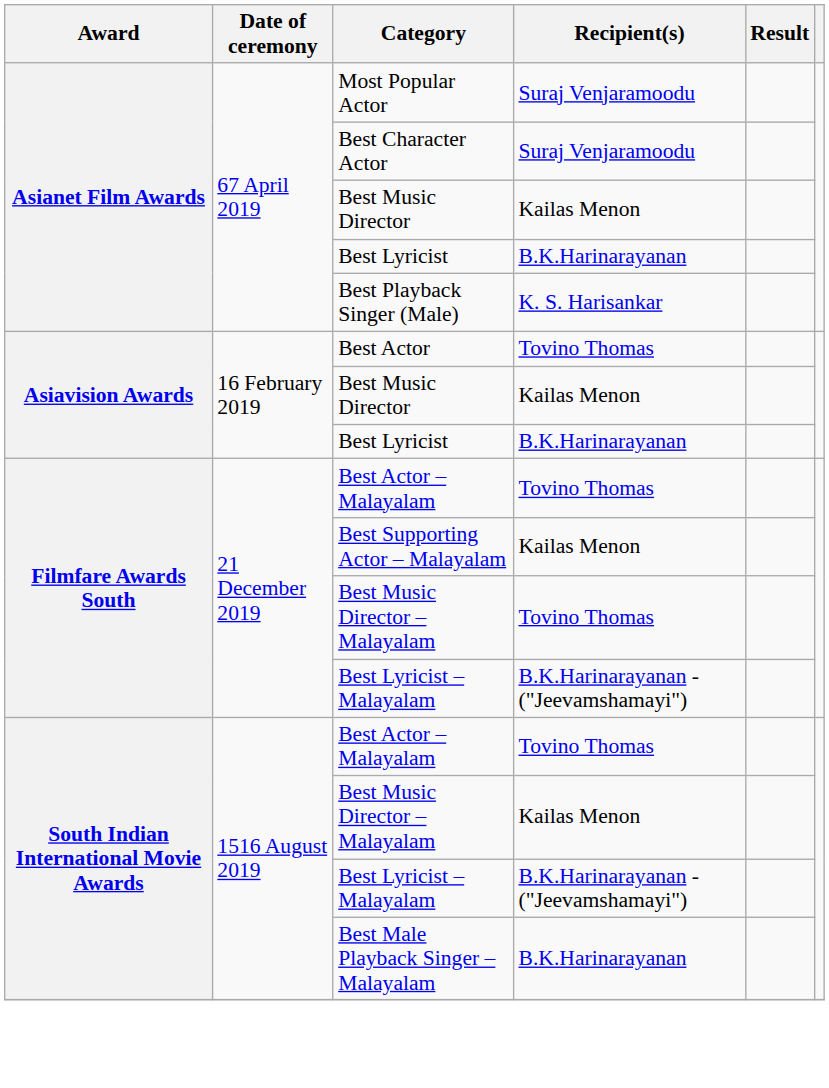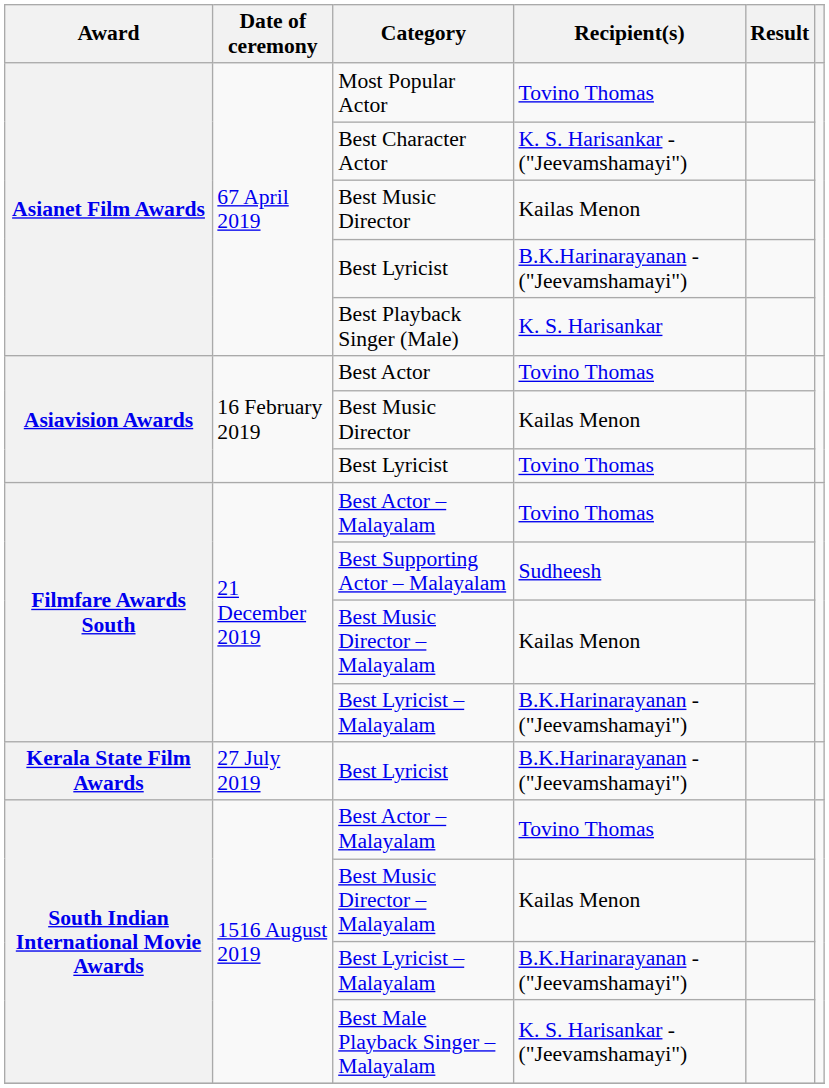 <table class="wikitable plainrowheaders sortable">
 <tr>
 <th scope="col">Award</th>
 <th scope="col">Date of ceremony</th>
 <th scope="col">Category</th>
 <th scope="col">Recipient(s)</th>
 <th scope="col" class="unsortable">Result</th>
 <th scope="col" class="unsortable"></th>
 </tr>
 <tr>
 <th scope="row" rowspan="5"><a href='#'>Asianet Film Awards</a></th>
 <td rowspan="5"><a href='#'>67 April 2019</a></td>
 <td>Most Popular Actor</td>
-<td><a href='#'>Suraj Venjaramoodu</a></td>
+<td><a href='#'>Tovino Thomas</a></td>
 <td></td>
 <td style="text-align:center;" rowspan="5"></td>
 </tr>
 <tr>
 <td>Best Character Actor</td>
-<td><a href='#'>Suraj Venjaramoodu</a></td>
+<td><a href='#'>K. S. Harisankar</a> - ("Jeevamshamayi")</td>
 <td></td>
 </tr>
 <tr>
 <td>Best Music Director</td>
 <td>Kailas Menon</td>
 <td></td>
 </tr>
 <tr>
 <td>Best Lyricist</td>
-<td><a href='#'>B.K.Harinarayanan</a></td>
+<td><a href='#'>B.K.Harinarayanan</a> - ("Jeevamshamayi")</td>
 <td></td>
 </tr>
 <tr>
 <td>Best Playback Singer (Male)</td>
 <td><a href='#'>K. S. Harisankar</a></td>
 <td></td>
 </tr>
 <tr>
 <th scope="row" rowspan="3"><a href='#'>Asiavision Awards</a></th>
 <td rowspan="3">16 February 2019</td>
 <td>Best Actor</td>
 <td><a href='#'>Tovino Thomas</a></td>
 <td></td>
 <td style="text-align:center;" rowspan="3"><br></td>
 </tr>
 <tr>
 <td>Best Music Director</td>
 <td>Kailas Menon</td>
 <td></td>
 </tr>
 <tr>
 <td>Best Lyricist</td>
-<td><a href='#'>B.K.Harinarayanan</a></td>
+<td><a href='#'>Tovino Thomas</a></td>
 <td></td>
 </tr>
 <tr>
 <th scope="row" rowspan="4"><a href='#'>Filmfare Awards South</a></th>
 <td rowspan="4"><a href='#'>21 December 2019</a></td>
 <td><a href='#'>Best Actor – Malayalam</a></td>
 <td><a href='#'>Tovino Thomas</a></td>
 <td></td>
 <td style="text-align:center;" rowspan="4"><br></td>
 </tr>
 <tr>
 <td><a href='#'>Best Supporting Actor – Malayalam</a></td>
-<td>Kailas Menon</td>
+<td><a href='#'>Sudheesh</a></td>
 <td></td>
 </tr>
 <tr>
 <td><a href='#'>Best Music Director – Malayalam</a></td>
-<td><a href='#'>Tovino Thomas</a></td>
+<td>Kailas Menon</td>
 <td></td>
 </tr>
 <tr>
 <td><a href='#'>Best Lyricist – Malayalam</a></td>
 <td><a href='#'>B.K.Harinarayanan</a> - ("Jeevamshamayi")</td>
 <td></td>
+</tr>
+<tr>
+<th scope="row"><a href='#'>Kerala State Film Awards</a></th>
+<td><a href='#'>27 July 2019</a></td>
+<td><a href='#'>Best Lyricist</a></td>
+<td><a href='#'>B.K.Harinarayanan</a> - ("Jeevamshamayi")</td>
+<td></td>
+<td style="text-align:center;"></td>
 </tr>
 <tr>
 <th scope="row" rowspan="4"><a href='#'>South Indian International Movie Awards</a></th>
 <td rowspan="4"><a href='#'>1516 August 2019</a></td>
 <td><a href='#'>Best Actor – Malayalam</a></td>
 <td><a href='#'>Tovino Thomas</a></td>
 <td></td>
 <td style="text-align:center;" rowspan="4"><br></td>
 </tr>
 <tr>
 <td><a href='#'>Best Music Director – Malayalam</a></td>
 <td>Kailas Menon</td>
 <td></td>
 </tr>
 <tr>
 <td><a href='#'>Best Lyricist – Malayalam</a></td>
 <td><a href='#'>B.K.Harinarayanan</a> - ("Jeevamshamayi")</td>
 <td></td>
 </tr>
 <tr>
 <td><a href='#'>Best Male Playback Singer – Malayalam</a></td>
-<td><a href='#'>B.K.Harinarayanan</a></td>
+<td><a href='#'>K. S. Harisankar</a> - ("Jeevamshamayi")</td>
 <td></td>
 </tr>
 <tr>
 </tr>
 </table>
